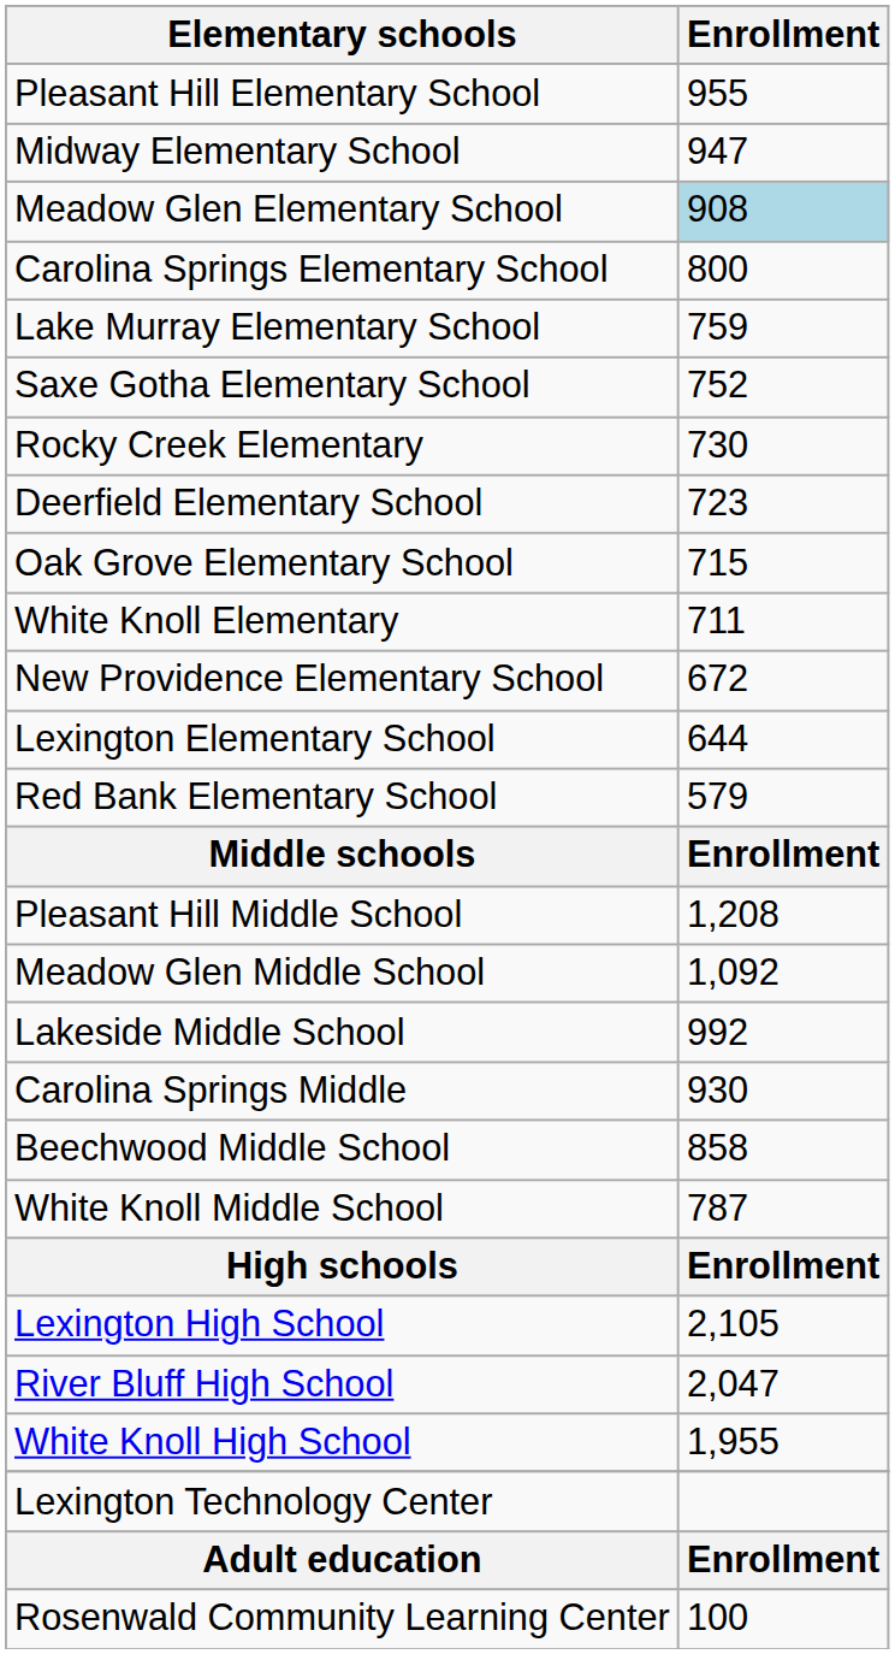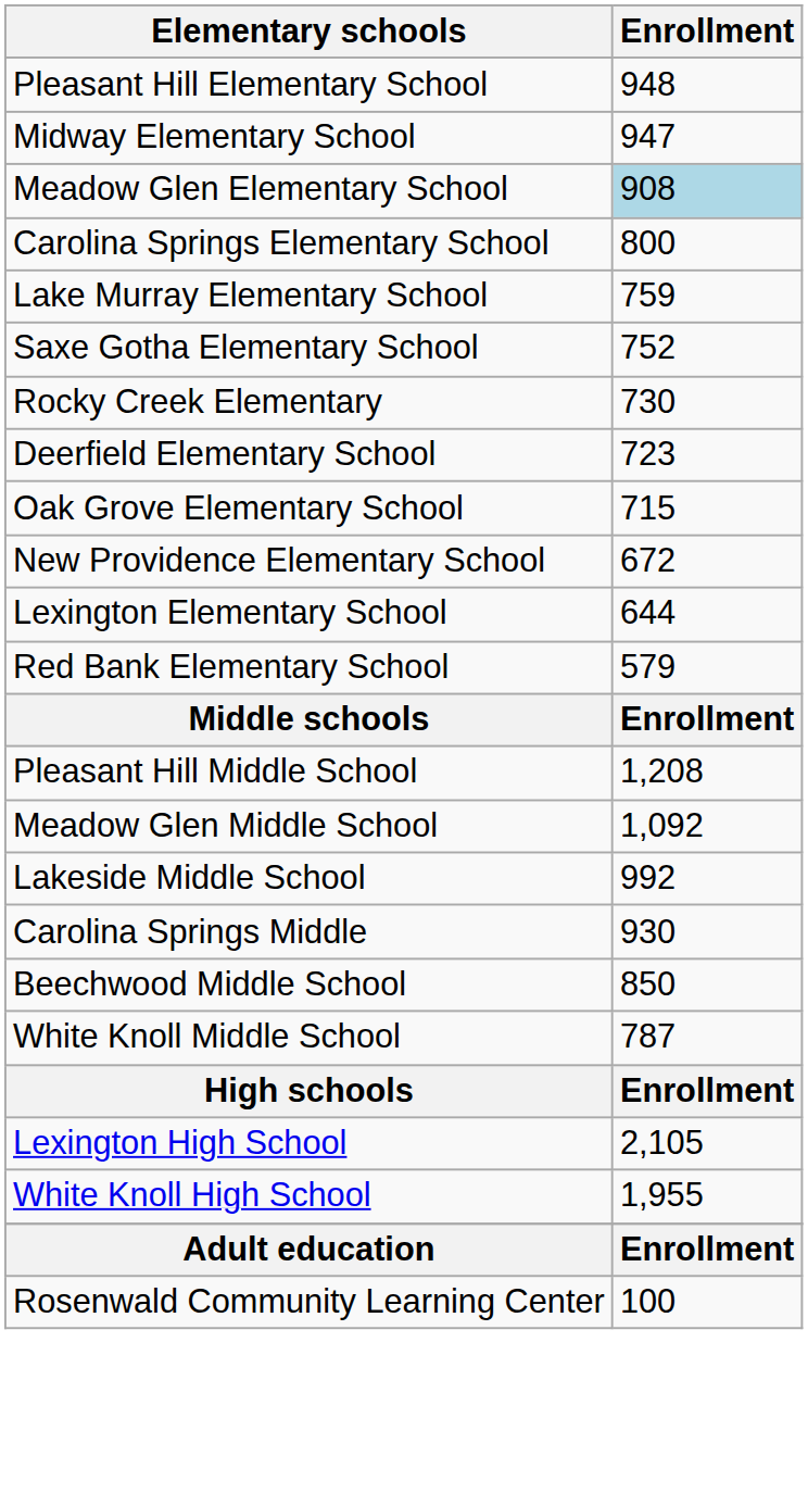 <table class="wikitable">
 <tr>
 <th>Elementary schools</th>
 <th>Enrollment</th>
 </tr>
 <tr>
 <td>Pleasant Hill Elementary School</td>
-<td>955</td>
+<td>948</td>
 </tr>
 <tr>
 <td>Midway Elementary School</td>
 <td>947</td>
 </tr>
 <tr>
 <td>Meadow Glen Elementary School</td>
 <td style="background: lightblue;">908</td>
 </tr>
 <tr>
 <td>Carolina Springs Elementary School</td>
 <td>800</td>
 </tr>
 <tr>
 <td>Lake Murray Elementary School</td>
 <td>759</td>
 </tr>
 <tr>
 <td>Saxe Gotha Elementary School</td>
 <td>752</td>
 </tr>
 <tr>
 <td>Rocky Creek Elementary</td>
 <td>730</td>
 </tr>
 <tr>
 <td>Deerfield Elementary School</td>
 <td>723</td>
 </tr>
 <tr>
 <td>Oak Grove Elementary School</td>
 <td>715</td>
-</tr>
-<tr>
-<td>White Knoll Elementary</td>
-<td>711</td>
 </tr>
 <tr>
 <td>New Providence Elementary School</td>
 <td>672</td>
 </tr>
 <tr>
 <td>Lexington Elementary School</td>
 <td>644</td>
 </tr>
 <tr>
 <td>Red Bank Elementary School</td>
 <td>579</td>
 </tr>
 <tr>
 <th>Middle schools</th>
 <th>Enrollment</th>
 </tr>
 <tr>
 <td>Pleasant Hill Middle School</td>
 <td>1,208</td>
 </tr>
 <tr>
 <td>Meadow Glen Middle School</td>
 <td>1,092</td>
 </tr>
 <tr>
 <td>Lakeside Middle School</td>
 <td>992</td>
 </tr>
 <tr>
 <td>Carolina Springs Middle</td>
 <td>930</td>
 </tr>
 <tr>
 <td>Beechwood Middle School</td>
-<td>858</td>
+<td>850</td>
 </tr>
 <tr>
 <td>White Knoll Middle School</td>
 <td>787</td>
 </tr>
 <tr>
 <th>High schools</th>
 <th>Enrollment</th>
 </tr>
 <tr>
 <td><a href='#'>Lexington High School</a></td>
 <td>2,105</td>
 </tr>
 <tr>
-<td><a href='#'>River Bluff High School</a></td>
-<td>2,047</td>
-</tr>
-<tr>
 <td><a href='#'>White Knoll High School</a></td>
 <td>1,955</td>
 </tr>
 <tr>
-</tr>
-<tr>
-<td>Lexington Technology Center</td>
-<td></td>
 </tr>
 <tr>
 <th>Adult education</th>
 <th>Enrollment</th>
 </tr>
 <tr>
 <td>Rosenwald Community Learning Center</td>
 <td>100</td>
 </tr>
 </table>
